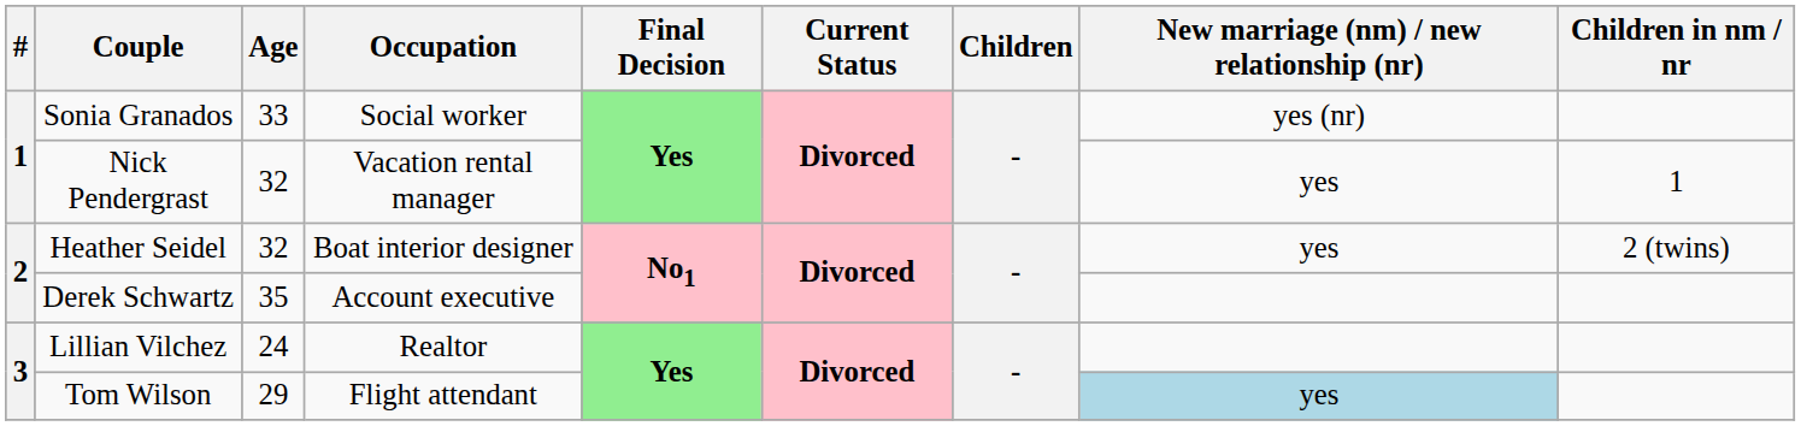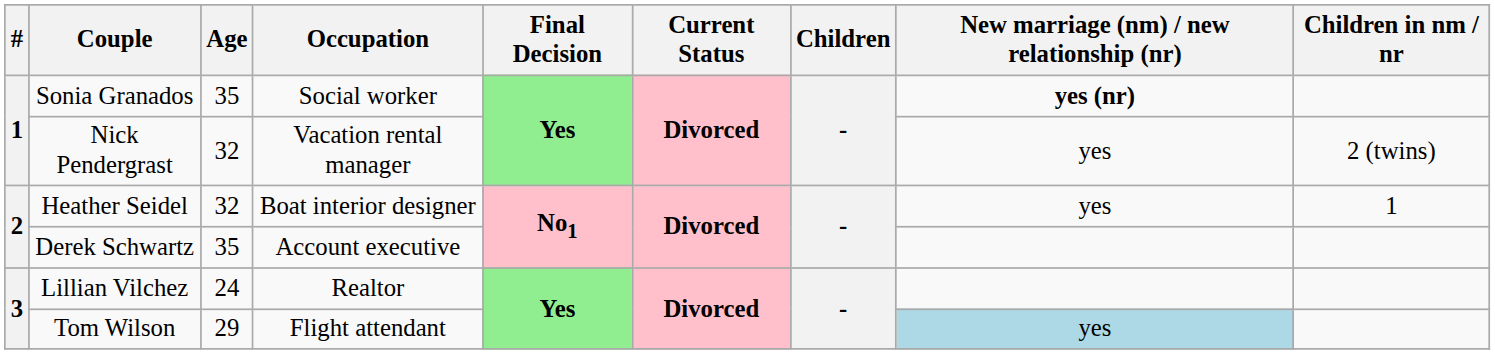 <table class="wikitable plainrowheaders" style="text-align:center; font-size:90%; width:60em;">
 <tr>
 <th>#</th>
 <th>Couple</th>
 <th>Age</th>
 <th>Occupation</th>
 <th>Final Decision</th>
 <th>Current Status</th>
 <th>Children</th>
 <th>New marriage (nm) / new relationship (nr)</th>
 <th>Children in nm / nr</th>
 </tr>
 <tr>
 <th rowspan="2">1</th>
 <td>Sonia Granados</td>
-<td>33</td>
+<td>35</td>
 <td>Social worker</td>
 <th rowspan="2" style="background:lightgreen;">Yes</th>
 <th rowspan="2" style="background:pink;">Divorced</th>
 <th rowspan="2">-</th>
-<td>yes (nr)</td>
+<td><strong>yes (nr)</strong></td>
 <td></td>
 </tr>
 <tr>
 <td>Nick Pendergrast</td>
 <td>32</td>
 <td>Vacation rental manager</td>
 <td>yes</td>
-<td>1</td>
+<td>2 (twins)</td>
 </tr>
 <tr>
 <th rowspan="2">2</th>
 <td>Heather Seidel</td>
 <td>32</td>
 <td>Boat interior designer</td>
 <th rowspan="2" style="background:pink;">No<sub>1</sub></th>
 <th rowspan="2" style="background:pink;">Divorced</th>
 <th rowspan="2">-</th>
 <td>yes</td>
-<td>2 (twins)</td>
+<td>1</td>
 </tr>
 <tr>
 <td>Derek Schwartz</td>
 <td>35</td>
 <td>Account executive</td>
 <td></td>
 <td></td>
 </tr>
 <tr>
 <th rowspan="2">3</th>
 <td>Lillian Vilchez</td>
 <td>24</td>
 <td>Realtor</td>
 <th rowspan="2" style="background:lightgreen;">Yes</th>
 <th rowspan="2" style="background:pink;">Divorced</th>
 <th rowspan="2">-</th>
 <td></td>
 <td></td>
 </tr>
 <tr>
 <td>Tom Wilson</td>
 <td>29</td>
 <td>Flight attendant</td>
 <td style="background: lightblue;">yes</td>
 <td></td>
 </tr>
 </table>
